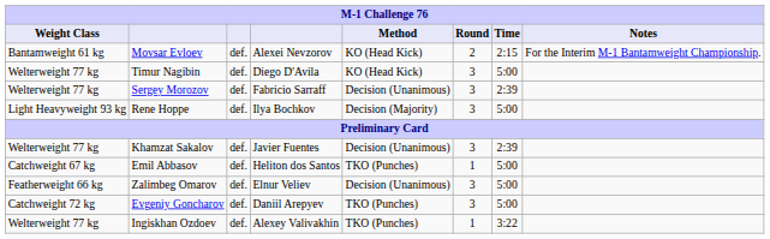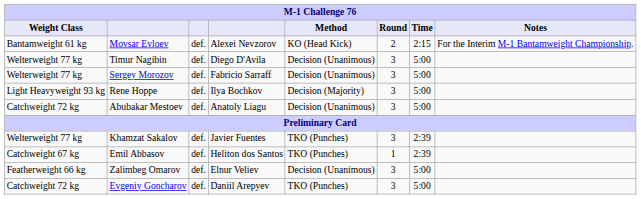 <table class="wikitable" style="font-size: 80%;">
 <tr>
 <th colspan="8" style="background-color: #ccf; color: #000080; text-align: center;"><strong>M-1 Challenge 76</strong></th>
 </tr>
 <tr>
 <th colspan="1" style="background-color: #E6E8FA; color: #000000; text-align: center;">Weight Class</th>
 <th colspan="1" style="background-color: #E6E8FA; color: #000000; text-align: center;"></th>
 <th colspan="1" style="background-color: #E6E8FA; color: #000000; text-align: center;"></th>
 <th colspan="1" style="background-color: #E6E8FA; color: #000000; text-align: center;"></th>
 <th colspan="1" style="background-color: #E6E8FA; color: #000000; text-align: center;">Method</th>
 <th colspan="1" style="background-color: #E6E8FA; color: #000000; text-align: center;">Round</th>
 <th colspan="1" style="background-color: #E6E8FA; color: #000000; text-align: center;">Time</th>
 <th colspan="1" style="background-color: #E6E8FA; color: #000000; text-align: center;">Notes</th>
 </tr>
 <tr>
 <td>Bantamweight 61 kg</td>
 <td> <a href='#'>Movsar Evloev</a></td>
 <td>def.</td>
 <td> Alexei Nevzorov</td>
 <td>KO (Head Kick)</td>
 <td align=center>2</td>
 <td align=center>2:15</td>
 <td>For the Interim <a href='#'>M-1 Bantamweight Championship</a>.</td>
 </tr>
 <tr>
 <td>Welterweight 77 kg</td>
 <td> Timur Nagibin</td>
 <td>def.</td>
 <td> Diego D'Avila</td>
-<td>KO (Head Kick)</td>
+<td>Decision (Unanimous)</td>
 <td align=center>3</td>
 <td align=center>5:00</td>
 <td></td>
 </tr>
 <tr>
 <td>Welterweight 77 kg</td>
 <td> <a href='#'>Sergey Morozov</a></td>
 <td>def.</td>
 <td> Fabricio Sarraff</td>
 <td>Decision (Unanimous)</td>
 <td align=center>3</td>
-<td align=center>2:39</td>
+<td align=center>5:00</td>
 <td></td>
 </tr>
 <tr>
 <td>Light Heavyweight 93 kg</td>
 <td> Rene Hoppe</td>
 <td>def.</td>
 <td> Ilya Bochkov</td>
 <td>Decision (Majority)</td>
 <td align=center>3</td>
 <td align=center>5:00</td>
 <td></td>
 </tr>
 <tr>
+<td>Catchweight 72 kg</td>
+<td> Abubakar Mestoev</td>
+<td>def.</td>
+<td> Anatoly Liagu</td>
+<td>Decision (Unanimous)</td>
+<td align=center>3</td>
+<td align=center>5:00</td>
+<td></td>
+</tr>
+<tr>
 <th colspan="8" style="background-color: #ccf; color: #000080; text-align: center;"><strong>Preliminary Card</strong></th>
 </tr>
 <tr>
 <td>Welterweight 77 kg</td>
 <td> Khamzat Sakalov</td>
 <td>def.</td>
 <td> Javier Fuentes</td>
-<td>Decision (Unanimous)</td>
+<td>TKO (Punches)</td>
 <td align=center>3</td>
 <td align=center>2:39</td>
 <td></td>
 </tr>
 <tr>
 <td>Catchweight 67 kg</td>
 <td> Emil Abbasov</td>
 <td>def.</td>
 <td> Heliton dos Santos</td>
 <td>TKO (Punches)</td>
 <td align=center>1</td>
-<td align=center>5:00</td>
+<td align=center>2:39</td>
 <td></td>
 </tr>
 <tr>
 <td>Featherweight 66 kg</td>
 <td> Zalimbeg Omarov</td>
 <td>def.</td>
 <td> Elnur Veliev</td>
 <td>Decision (Unanimous)</td>
 <td align=center>3</td>
 <td align=center>5:00</td>
 <td></td>
 </tr>
 <tr>
 <td>Catchweight 72 kg</td>
 <td> <a href='#'>Evgeniy Goncharov</a></td>
 <td>def.</td>
 <td> Daniil Arepyev</td>
 <td>TKO (Punches)</td>
 <td align=center>3</td>
 <td align=center>5:00</td>
 <td></td>
 </tr>
-<tr>
-<td>Welterweight 77 kg</td>
-<td> Ingiskhan Ozdoev</td>
-<td>def.</td>
-<td> Alexey Valivakhin</td>
-<td>TKO (Punches)</td>
-<td align=center>1</td>
-<td align=center>3:22</td>
-<td></td>
-</tr>
 </table>
